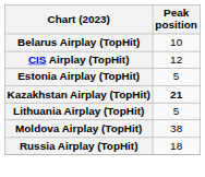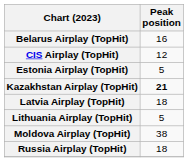 <table class="wikitable sortable plainrowheaders" style="text-align:center">
 <tr>
 <th scope="col">Chart (2023)</th>
 <th scope="col">Peak<br>position</th>
 </tr>
 <tr>
 <th scope="row">Belarus Airplay (TopHit)</th>
-<td>10</td>
+<td>16</td>
 </tr>
 <tr>
 <th scope="row"><a href='#'>CIS</a> Airplay (TopHit)</th>
 <td>12</td>
 </tr>
 <tr>
 <th scope="row">Estonia Airplay (TopHit)</th>
 <td>5</td>
 </tr>
 <tr>
 <th scope="row">Kazakhstan Airplay (TopHit)</th>
 <td><strong>21</strong></td>
+</tr>
+<tr>
+<th scope="row">Latvia Airplay (TopHit)</th>
+<td>18</td>
 </tr>
 <tr>
 <th scope="row">Lithuania Airplay (TopHit)</th>
 <td>5</td>
 </tr>
 <tr>
 <th scope="row">Moldova Airplay (TopHit)</th>
 <td>38</td>
 </tr>
 <tr>
 <th scope="row">Russia Airplay (TopHit)</th>
 <td>18</td>
 </tr>
 <tr>
 </tr>
 </table>
